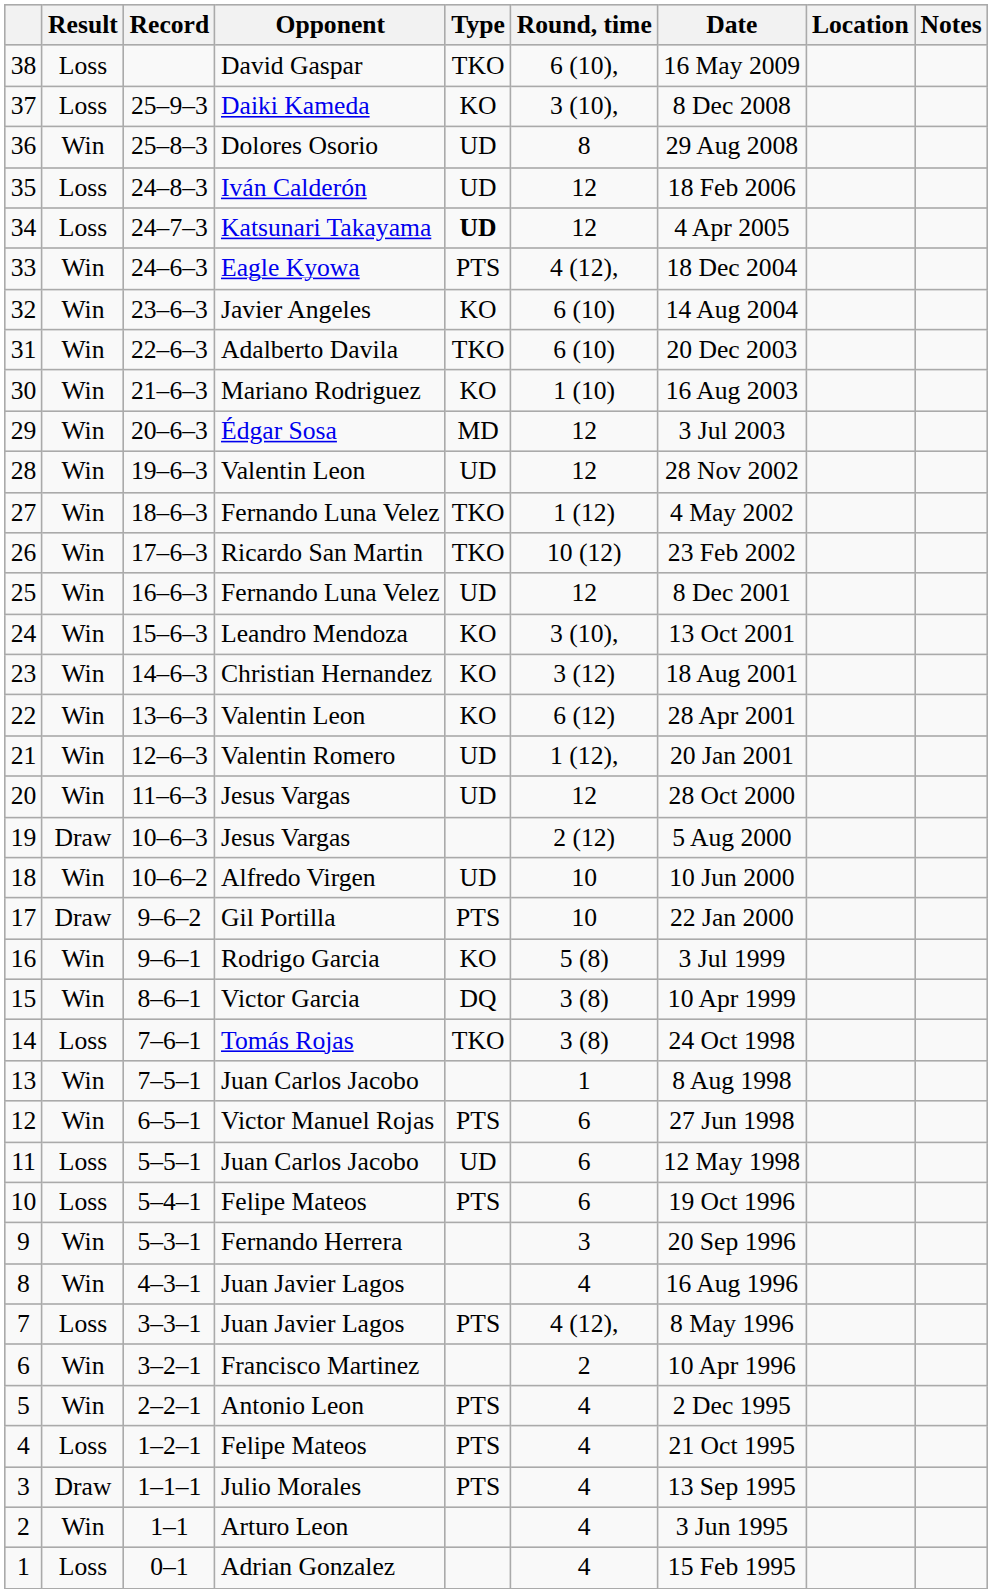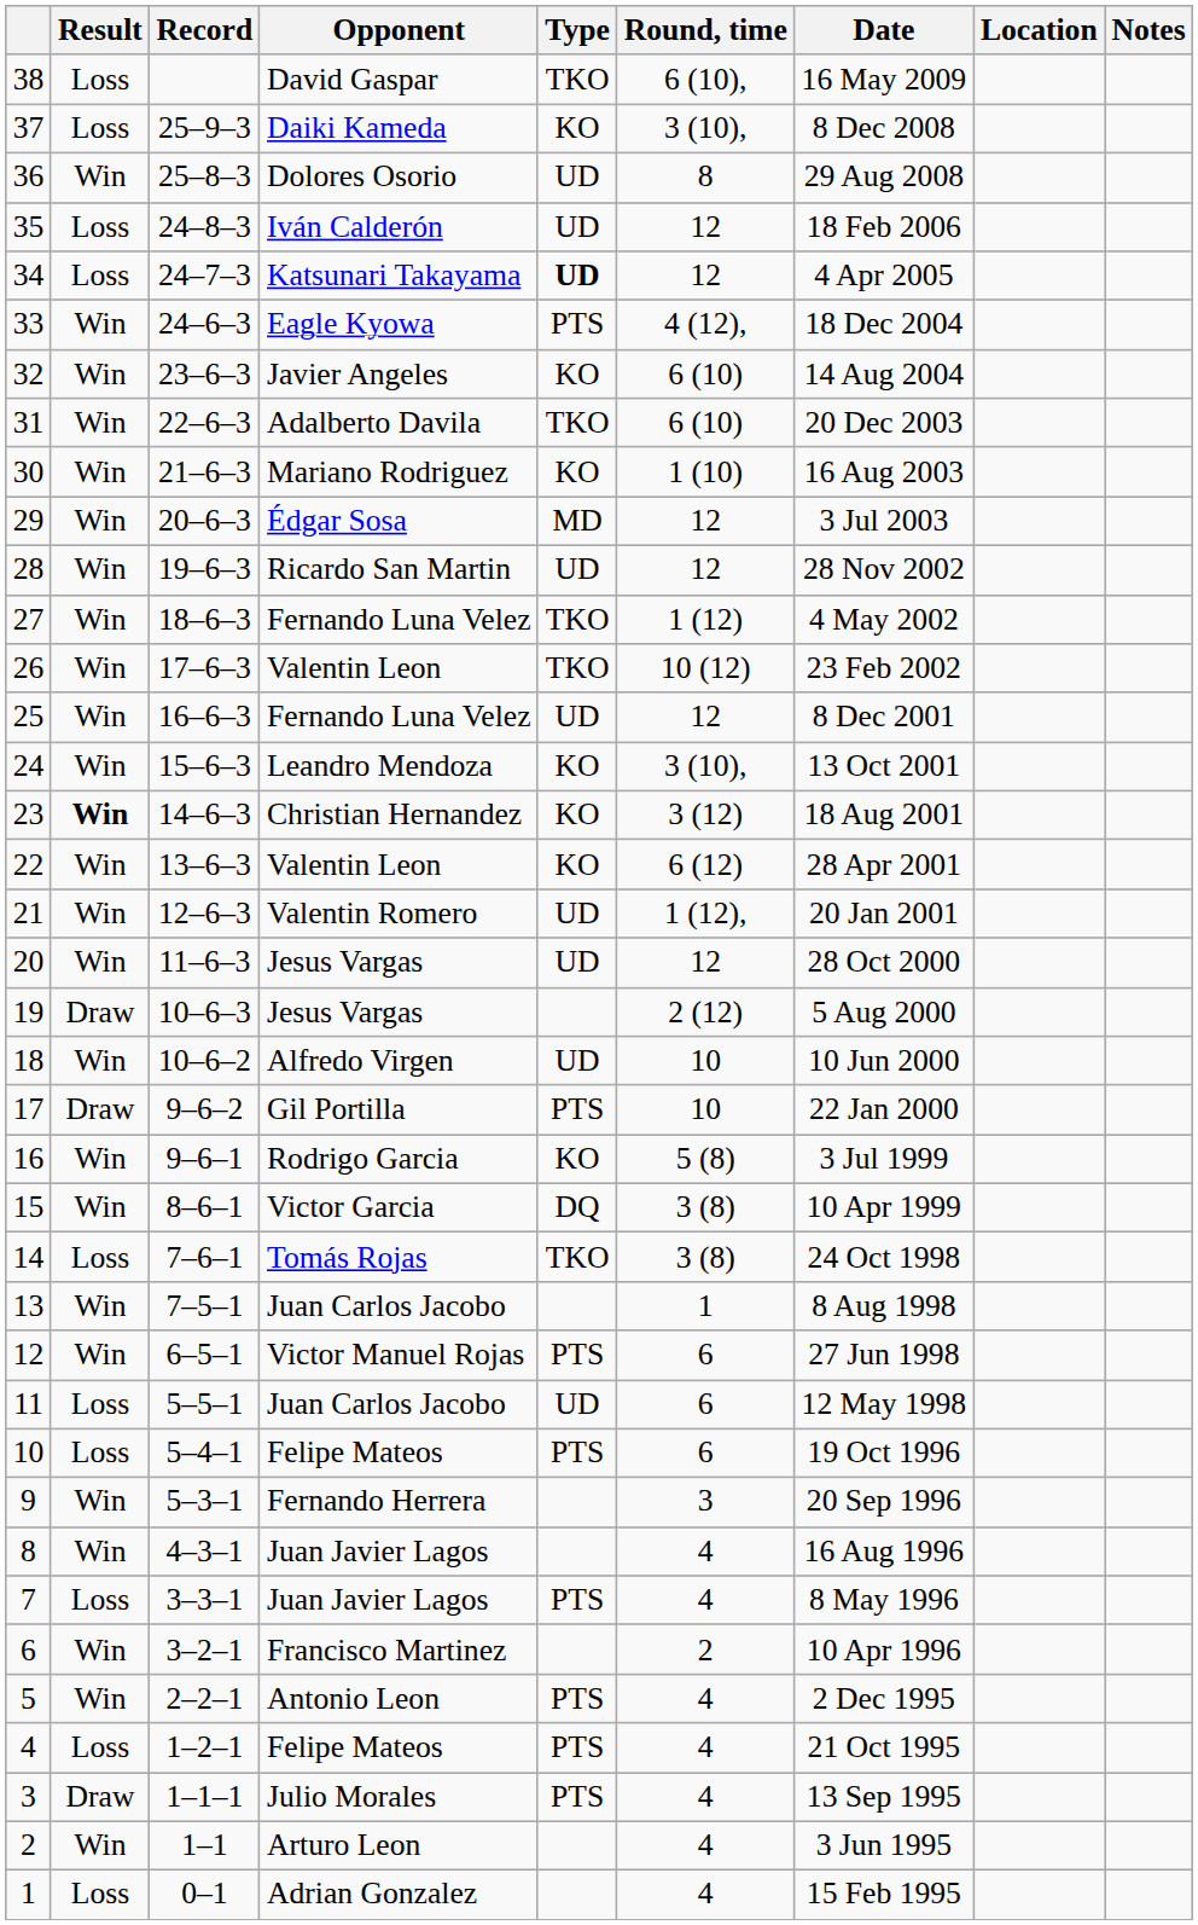 <table class="wikitable" style="text-align:center">
 <tr>
 <th></th>
 <th>Result</th>
 <th>Record</th>
 <th>Opponent</th>
 <th>Type</th>
 <th>Round, time</th>
 <th>Date</th>
 <th>Location</th>
 <th>Notes</th>
 </tr>
 <tr>
 <td>38</td>
 <td>Loss</td>
 <td></td>
 <td style="text-align:left;"> David Gaspar</td>
 <td>TKO</td>
 <td>6 (10), </td>
 <td>16 May 2009</td>
 <td style="text-align:left;"> </td>
 <td></td>
 </tr>
 <tr>
 <td>37</td>
 <td>Loss</td>
 <td>25–9–3</td>
 <td style="text-align:left;"> <a href='#'>Daiki Kameda</a></td>
 <td>KO</td>
 <td>3 (10), </td>
 <td>8 Dec 2008</td>
 <td style="text-align:left;"> </td>
 <td></td>
 </tr>
 <tr>
 <td>36</td>
 <td>Win</td>
 <td>25–8–3</td>
 <td style="text-align:left;"> Dolores Osorio</td>
 <td>UD</td>
 <td>8</td>
 <td>29 Aug 2008</td>
 <td style="text-align:left;"> </td>
 <td></td>
 </tr>
 <tr>
 <td>35</td>
 <td>Loss</td>
 <td>24–8–3</td>
 <td style="text-align:left;"> <a href='#'>Iván Calderón</a></td>
 <td>UD</td>
 <td>12</td>
 <td>18 Feb 2006</td>
 <td style="text-align:left;"> </td>
 <td style="text-align:left;"></td>
 </tr>
 <tr>
 <td>34</td>
 <td>Loss</td>
 <td>24–7–3</td>
 <td style="text-align:left;"> <a href='#'>Katsunari Takayama</a></td>
 <td><strong>UD</strong></td>
 <td>12</td>
 <td>4 Apr 2005</td>
 <td style="text-align:left;"> </td>
 <td style="text-align:left;"></td>
 </tr>
 <tr>
 <td>33</td>
 <td>Win</td>
 <td>24–6–3</td>
 <td style="text-align:left;"> <a href='#'>Eagle Kyowa</a></td>
 <td>PTS</td>
 <td>4 (12), </td>
 <td>18 Dec 2004</td>
 <td style="text-align:left;"> </td>
 <td style="text-align:left;"></td>
 </tr>
 <tr>
 <td>32</td>
 <td>Win</td>
 <td>23–6–3</td>
 <td style="text-align:left;"> Javier Angeles</td>
 <td>KO</td>
 <td>6 (10)</td>
 <td>14 Aug 2004</td>
 <td style="text-align:left;"> </td>
 <td></td>
 </tr>
 <tr>
 <td>31</td>
 <td>Win</td>
 <td>22–6–3</td>
 <td style="text-align:left;"> Adalberto Davila</td>
 <td>TKO</td>
 <td>6 (10)</td>
 <td>20 Dec 2003</td>
 <td style="text-align:left;"> </td>
 <td></td>
 </tr>
 <tr>
 <td>30</td>
 <td>Win</td>
 <td>21–6–3</td>
 <td style="text-align:left;"> Mariano Rodriguez</td>
 <td>KO</td>
 <td>1 (10)</td>
 <td>16 Aug 2003</td>
 <td style="text-align:left;"> </td>
 <td></td>
 </tr>
 <tr>
 <td>29</td>
 <td>Win</td>
 <td>20–6–3</td>
 <td style="text-align:left;"> <a href='#'>Édgar Sosa</a></td>
 <td>MD</td>
 <td>12</td>
 <td>3 Jul 2003</td>
 <td style="text-align:left;"> </td>
 <td style="text-align:left;"></td>
 </tr>
 <tr>
 <td>28</td>
 <td>Win</td>
 <td>19–6–3</td>
-<td style="text-align:left;"> Valentin Leon</td>
+<td style="text-align:left;"> Ricardo San Martin</td>
 <td>UD</td>
 <td>12</td>
 <td>28 Nov 2002</td>
 <td style="text-align:left;"> </td>
 <td></td>
 </tr>
 <tr>
 <td>27</td>
 <td>Win</td>
 <td>18–6–3</td>
 <td style="text-align:left;"> Fernando Luna Velez</td>
 <td>TKO</td>
 <td>1 (12)</td>
 <td>4 May 2002</td>
 <td style="text-align:left;"> </td>
 <td style="text-align:left;"></td>
 </tr>
 <tr>
 <td>26</td>
 <td>Win</td>
 <td>17–6–3</td>
-<td style="text-align:left;"> Ricardo San Martin</td>
+<td style="text-align:left;"> Valentin Leon</td>
 <td>TKO</td>
 <td>10 (12)</td>
 <td>23 Feb 2002</td>
 <td style="text-align:left;"> </td>
 <td style="text-align:left;"></td>
 </tr>
 <tr>
 <td>25</td>
 <td>Win</td>
 <td>16–6–3</td>
 <td style="text-align:left;"> Fernando Luna Velez</td>
 <td>UD</td>
 <td>12</td>
 <td>8 Dec 2001</td>
 <td style="text-align:left;"> </td>
 <td style="text-align:left;"></td>
 </tr>
 <tr>
 <td>24</td>
 <td>Win</td>
 <td>15–6–3</td>
 <td style="text-align:left;"> Leandro Mendoza</td>
 <td>KO</td>
 <td>3 (10), </td>
 <td>13 Oct 2001</td>
 <td style="text-align:left;"> </td>
 <td></td>
 </tr>
 <tr>
 <td>23</td>
-<td>Win</td>
+<td><strong>Win</strong></td>
 <td>14–6–3</td>
 <td style="text-align:left;"> Christian Hernandez</td>
 <td>KO</td>
 <td>3 (12)</td>
 <td>18 Aug 2001</td>
 <td style="text-align:left;"> </td>
 <td style="text-align:left;"></td>
 </tr>
 <tr>
 <td>22</td>
 <td>Win</td>
 <td>13–6–3</td>
 <td style="text-align:left;"> Valentin Leon</td>
 <td>KO</td>
 <td>6 (12)</td>
 <td>28 Apr 2001</td>
 <td style="text-align:left;"> </td>
 <td style="text-align:left;"></td>
 </tr>
 <tr>
 <td>21</td>
 <td>Win</td>
 <td>12–6–3</td>
 <td style="text-align:left;"> Valentin Romero</td>
 <td>UD</td>
 <td>1 (12), </td>
 <td>20 Jan 2001</td>
 <td style="text-align:left;"> </td>
 <td style="text-align:left;"></td>
 </tr>
 <tr>
 <td>20</td>
 <td>Win</td>
 <td>11–6–3</td>
 <td style="text-align:left;"> Jesus Vargas</td>
 <td>UD</td>
 <td>12</td>
 <td>28 Oct 2000</td>
 <td style="text-align:left;"> </td>
 <td style="text-align:left;"></td>
 </tr>
 <tr>
 <td>19</td>
 <td>Draw</td>
 <td>10–6–3</td>
 <td style="text-align:left;"> Jesus Vargas</td>
 <td></td>
 <td>2 (12)</td>
 <td>5 Aug 2000</td>
 <td style="text-align:left;"> </td>
 <td style="text-align:left;"></td>
 </tr>
 <tr>
 <td>18</td>
 <td>Win</td>
 <td>10–6–2</td>
 <td style="text-align:left;"> Alfredo Virgen</td>
 <td>UD</td>
 <td>10</td>
 <td>10 Jun 2000</td>
 <td style="text-align:left;"> </td>
 <td></td>
 </tr>
 <tr>
 <td>17</td>
 <td>Draw</td>
 <td>9–6–2</td>
 <td style="text-align:left;"> Gil Portilla</td>
 <td>PTS</td>
 <td>10</td>
 <td>22 Jan 2000</td>
 <td style="text-align:left;"> </td>
 <td></td>
 </tr>
 <tr>
 <td>16</td>
 <td>Win</td>
 <td>9–6–1</td>
 <td style="text-align:left;"> Rodrigo Garcia</td>
 <td>KO</td>
 <td>5 (8)</td>
 <td>3 Jul 1999</td>
 <td style="text-align:left;"> </td>
 <td></td>
 </tr>
 <tr>
 <td>15</td>
 <td>Win</td>
 <td>8–6–1</td>
 <td style="text-align:left;"> Victor Garcia</td>
 <td>DQ</td>
 <td>3 (8)</td>
 <td>10 Apr 1999</td>
 <td style="text-align:left;"> </td>
 <td></td>
 </tr>
 <tr>
 <td>14</td>
 <td>Loss</td>
 <td>7–6–1</td>
 <td style="text-align:left;"> <a href='#'>Tomás Rojas</a></td>
 <td>TKO</td>
 <td>3 (8)</td>
 <td>24 Oct 1998</td>
 <td style="text-align:left;"> </td>
 <td></td>
 </tr>
 <tr>
 <td>13</td>
 <td>Win</td>
 <td>7–5–1</td>
 <td style="text-align:left;"> Juan Carlos Jacobo</td>
 <td></td>
 <td>1</td>
 <td>8 Aug 1998</td>
 <td style="text-align:left;"> </td>
 <td></td>
 </tr>
 <tr>
 <td>12</td>
 <td>Win</td>
 <td>6–5–1</td>
 <td style="text-align:left;"> Victor Manuel Rojas</td>
 <td>PTS</td>
 <td>6</td>
 <td>27 Jun 1998</td>
 <td style="text-align:left;"> </td>
 <td></td>
 </tr>
 <tr>
 <td>11</td>
 <td>Loss</td>
 <td>5–5–1</td>
 <td style="text-align:left;"> Juan Carlos Jacobo</td>
 <td>UD</td>
 <td>6</td>
 <td>12 May 1998</td>
 <td style="text-align:left;"> </td>
 <td></td>
 </tr>
 <tr>
 <td>10</td>
 <td>Loss</td>
 <td>5–4–1</td>
 <td style="text-align:left;"> Felipe Mateos</td>
 <td>PTS</td>
 <td>6</td>
 <td>19 Oct 1996</td>
 <td style="text-align:left;"> </td>
 <td></td>
 </tr>
 <tr>
 <td>9</td>
 <td>Win</td>
 <td>5–3–1</td>
 <td style="text-align:left;"> Fernando Herrera</td>
 <td></td>
 <td>3</td>
 <td>20 Sep 1996</td>
 <td style="text-align:left;"> </td>
 <td></td>
 </tr>
 <tr>
 <td>8</td>
 <td>Win</td>
 <td>4–3–1</td>
 <td style="text-align:left;"> Juan Javier Lagos</td>
 <td></td>
 <td>4</td>
 <td>16 Aug 1996</td>
 <td style="text-align:left;"> </td>
 <td></td>
 </tr>
 <tr>
 <td>7</td>
 <td>Loss</td>
 <td>3–3–1</td>
 <td style="text-align:left;"> Juan Javier Lagos</td>
 <td>PTS</td>
-<td>4 (12), </td>
+<td>4</td>
 <td>8 May 1996</td>
 <td style="text-align:left;"> </td>
 <td></td>
 </tr>
 <tr>
 <td>6</td>
 <td>Win</td>
 <td>3–2–1</td>
 <td style="text-align:left;"> Francisco Martinez</td>
 <td></td>
 <td>2</td>
 <td>10 Apr 1996</td>
 <td style="text-align:left;"> </td>
 <td></td>
 </tr>
 <tr>
 <td>5</td>
 <td>Win</td>
 <td>2–2–1</td>
 <td style="text-align:left;"> Antonio Leon</td>
 <td>PTS</td>
 <td>4</td>
 <td>2 Dec 1995</td>
 <td style="text-align:left;"> </td>
 <td></td>
 </tr>
 <tr>
 <td>4</td>
 <td>Loss</td>
 <td>1–2–1</td>
 <td style="text-align:left;"> Felipe Mateos</td>
 <td>PTS</td>
 <td>4</td>
 <td>21 Oct 1995</td>
 <td style="text-align:left;"> </td>
 <td></td>
 </tr>
 <tr>
 <td>3</td>
 <td>Draw</td>
 <td>1–1–1</td>
 <td style="text-align:left;"> Julio Morales</td>
 <td>PTS</td>
 <td>4</td>
 <td>13 Sep 1995</td>
 <td style="text-align:left;"> </td>
 <td></td>
 </tr>
 <tr>
 <td>2</td>
 <td>Win</td>
 <td>1–1</td>
 <td style="text-align:left;"> Arturo Leon</td>
 <td></td>
 <td>4</td>
 <td>3 Jun 1995</td>
 <td style="text-align:left;"> </td>
 <td></td>
 </tr>
 <tr>
 <td>1</td>
 <td>Loss</td>
 <td>0–1</td>
 <td style="text-align:left;"> Adrian Gonzalez</td>
 <td></td>
 <td>4</td>
 <td>15 Feb 1995</td>
 <td style="text-align:left;"> </td>
 <td></td>
 </tr>
 <tr>
 </tr>
 </table>
